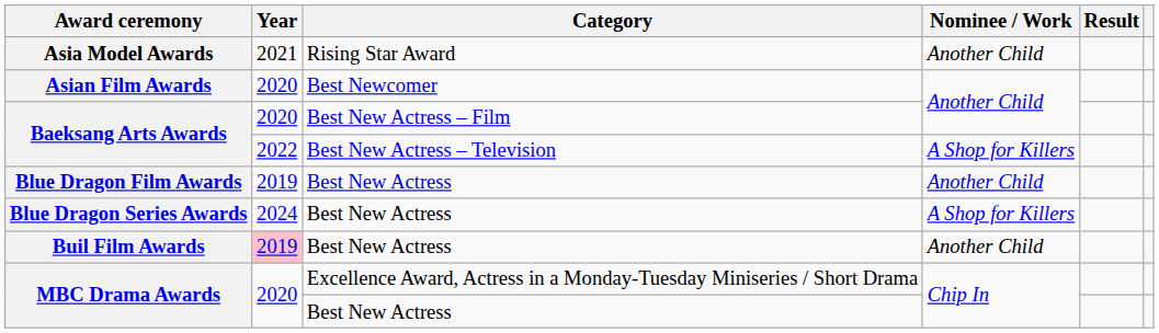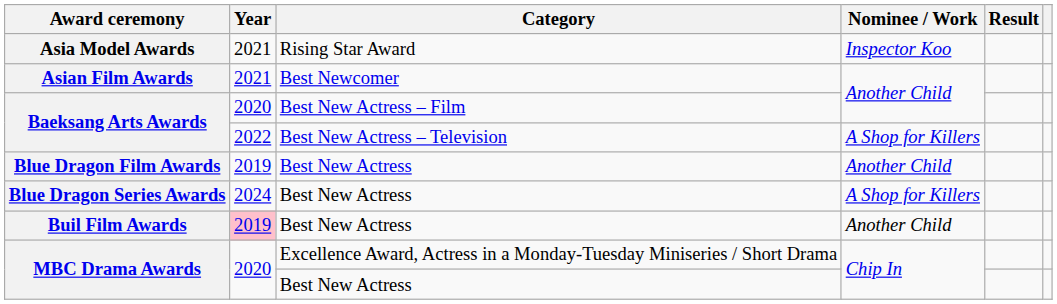 <table class="wikitable plainrowheaders sortable">
 <tr>
 <th scope="col">Award ceremony</th>
 <th scope="col">Year</th>
 <th scope="col">Category</th>
 <th scope="col">Nominee / Work</th>
 <th scope="col">Result</th>
 <th scope="col" class="unsortable"></th>
 </tr>
 <tr>
 <th scope="row">Asia Model Awards</th>
 <td style="text-align:center">2021</td>
 <td>Rising Star Award</td>
-<td><em>Another Child</em></td>
+<td><em><a href='#'>Inspector Koo</a></em></td>
 <td></td>
 <td style="text-align:center"></td>
 </tr>
 <tr>
 <th scope="row"><a href='#'>Asian Film Awards</a></th>
-<td style="text-align:center"><a href='#'>2020</a></td>
+<td style="text-align:center"><a href='#'>2021</a></td>
 <td><a href='#'>Best Newcomer</a></td>
 <td rowspan="2"><em><a href='#'>Another Child</a></em></td>
 <td></td>
 <td style="text-align:center"></td>
 </tr>
 <tr>
 <th scope="row"  rowspan="2"><a href='#'>Baeksang Arts Awards</a></th>
 <td style="text-align:center"><a href='#'>2020</a></td>
 <td><a href='#'>Best New Actress – Film</a></td>
 <td></td>
 <td style="text-align:center"></td>
 </tr>
 <tr>
 <td style="text-align:center"><a href='#'>2022</a></td>
 <td><a href='#'>Best New Actress – Television</a></td>
 <td><em><a href='#'>A Shop for Killers</a></em></td>
 <td></td>
 <td style="text-align:center"></td>
 </tr>
 <tr>
 <th scope="row"><a href='#'>Blue Dragon Film Awards</a></th>
 <td style="text-align:center"><a href='#'>2019</a></td>
 <td><a href='#'>Best New Actress</a></td>
 <td><em><a href='#'>Another Child</a></em></td>
 <td></td>
 <td style="text-align:center"></td>
 </tr>
 <tr>
 <th scope="row"><a href='#'>Blue Dragon Series Awards</a></th>
 <td style="text-align:center"><a href='#'>2024</a></td>
 <td>Best New Actress</td>
 <td><em><a href='#'>A Shop for Killers</a></em></td>
 <td></td>
 <td style="text-align:center"></td>
 </tr>
 <tr>
 <th scope="row"><a href='#'>Buil Film Awards</a></th>
 <td style="background: pink; text-align:center"><a href='#'>2019</a></td>
 <td>Best New Actress</td>
 <td><em>Another Child</em></td>
 <td></td>
 <td style="text-align:center"></td>
 </tr>
 <tr>
 <th scope="row"  rowspan="2"><a href='#'>MBC Drama Awards</a></th>
 <td rowspan="2" style="text-align:center"><a href='#'>2020</a></td>
 <td>Excellence Award, Actress in a Monday-Tuesday Miniseries / Short Drama</td>
 <td rowspan="2"><em><a href='#'>Chip In</a></em></td>
 <td></td>
 <td style="text-align:center"></td>
 </tr>
 <tr>
 <td>Best New Actress</td>
 <td></td>
 <td style="text-align:center"></td>
 </tr>
 </table>
